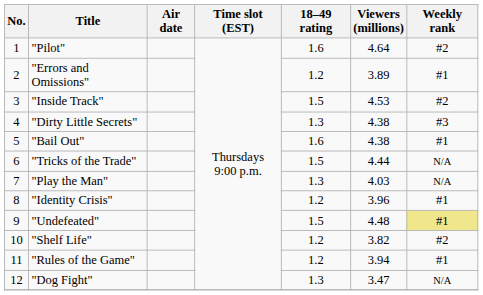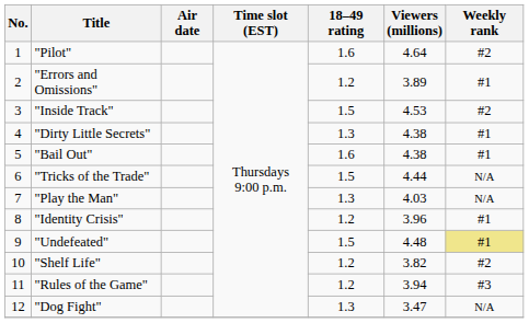 <table class="wikitable">
 <tr style="background:#fff;">
 <th>No.</th>
 <th>Title</th>
 <th>Air date</th>
 <th>Time slot (EST)</th>
 <th>18–49 rating</th>
 <th>Viewers<br>(millions)</th>
 <th>Weekly rank</th>
 </tr>
 <tr>
 <td style="text-align:center;">1</td>
 <td>"Pilot"</td>
 <td></td>
 <td style="text-align:center" rowspan=12>Thursdays<br>9:00 p.m.</td>
 <td style="text-align:center;">1.6</td>
 <td style="text-align:center;">4.64</td>
 <td style="text-align:center;">#2</td>
 </tr>
 <tr>
 <td style="text-align:center;">2</td>
 <td>"Errors and Omissions"</td>
 <td></td>
 <td style="text-align:center;">1.2</td>
 <td style="text-align:center;">3.89</td>
 <td style="text-align:center;">#1</td>
 </tr>
 <tr>
 <td style="text-align:center;">3</td>
 <td>"Inside Track"</td>
 <td></td>
 <td style="text-align:center;">1.5</td>
 <td style="text-align:center;">4.53</td>
 <td style="text-align:center;">#2</td>
 </tr>
 <tr>
 <td style="text-align:center;">4</td>
 <td>"Dirty Little Secrets"</td>
 <td></td>
 <td style="text-align:center;">1.3</td>
 <td style="text-align:center;">4.38</td>
-<td style="text-align:center;">#3</td>
+<td style="text-align:center;">#1</td>
 </tr>
 <tr>
 <td style="text-align:center;">5</td>
 <td>"Bail Out"</td>
 <td></td>
 <td style="text-align:center;">1.6</td>
 <td style="text-align:center;">4.38</td>
 <td style="text-align:center;">#1</td>
 </tr>
 <tr>
 <td style="text-align:center;">6</td>
 <td>"Tricks of the Trade"</td>
 <td></td>
 <td style="text-align:center;">1.5</td>
 <td style="text-align:center;">4.44</td>
 <td style="text-align:center;"><span><small>N/A</small></span></td>
 </tr>
 <tr>
 <td style="text-align:center;">7</td>
 <td>"Play the Man"</td>
 <td></td>
 <td style="text-align:center;">1.3</td>
 <td style="text-align:center;">4.03</td>
 <td style="text-align:center;"><span><small>N/A</small></span></td>
 </tr>
 <tr>
 <td style="text-align:center;">8</td>
 <td>"Identity Crisis"</td>
 <td></td>
 <td style="text-align:center;">1.2</td>
 <td style="text-align:center;">3.96</td>
 <td style="text-align:center;">#1</td>
 </tr>
 <tr>
 <td style="text-align:center;">9</td>
 <td>"Undefeated"</td>
 <td></td>
 <td style="text-align:center;">1.5</td>
 <td style="text-align:center;">4.48</td>
 <td style="background: khaki; text-align:center;">#1</td>
 </tr>
 <tr>
 <td style="text-align:center;">10</td>
 <td>"Shelf Life"</td>
 <td></td>
 <td style="text-align:center;">1.2</td>
 <td style="text-align:center;">3.82</td>
 <td style="text-align:center;">#2</td>
 </tr>
 <tr>
 <td style="text-align:center;">11</td>
 <td>"Rules of the Game"</td>
 <td></td>
 <td style="text-align:center;">1.2</td>
 <td style="text-align:center;">3.94</td>
-<td style="text-align:center;">#1</td>
+<td style="text-align:center;">#3</td>
 </tr>
 <tr>
 <td style="text-align:center;">12</td>
 <td>"Dog Fight"</td>
 <td></td>
 <td style="text-align:center;">1.3</td>
 <td style="text-align:center;">3.47</td>
 <td style="text-align:center;"><span><small>N/A</small></span></td>
 </tr>
 <tr>
 </tr>
 </table>
